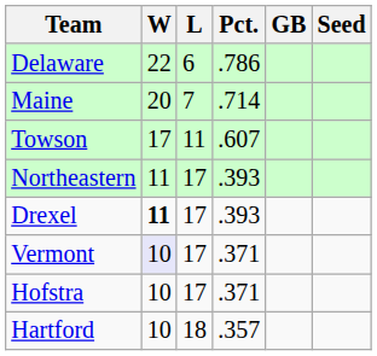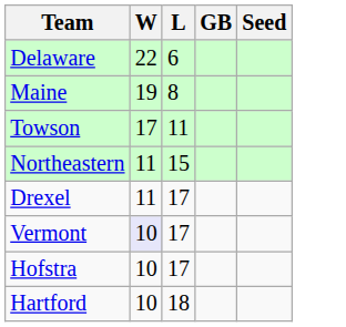 <table class=wikitable>
 <tr>
 <th>Team</th>
 <th>W</th>
 <th>L</th>
-<th>Pct.</th>
 <th>GB</th>
 <th>Seed</th>
 </tr>
 <tr bgcolor=#ccffcc>
 <td><a href='#'>Delaware</a></td>
 <td>22</td>
 <td>6</td>
-<td>.786</td>
 <td></td>
 <td></td>
 </tr>
 <tr bgcolor=#ccffcc>
 <td><a href='#'>Maine</a></td>
-<td>20</td>
-<td>7</td>
-<td>.714</td>
+<td>19</td>
+<td>8</td>
 <td></td>
 <td></td>
 </tr>
 <tr bgcolor=#ccffcc>
 <td><a href='#'>Towson</a></td>
 <td>17</td>
 <td>11</td>
-<td>.607</td>
 <td></td>
 <td></td>
 </tr>
 <tr bgcolor=#ccffcc>
 <td><a href='#'>Northeastern</a></td>
 <td>11</td>
-<td>17</td>
-<td>.393</td>
+<td>15</td>
 <td></td>
 <td></td>
 </tr>
 <tr>
 <td><a href='#'>Drexel</a></td>
-<td><strong>11</strong></td>
+<td>11</td>
 <td>17</td>
-<td>.393</td>
 <td></td>
 <td></td>
 </tr>
 <tr>
 <td><a href='#'>Vermont</a></td>
 <td style="background: lavender;">10</td>
 <td>17</td>
-<td>.371</td>
 <td></td>
 <td></td>
 </tr>
 <tr>
 <td><a href='#'>Hofstra</a></td>
 <td>10</td>
 <td>17</td>
-<td>.371</td>
 <td></td>
 <td></td>
 </tr>
 <tr>
 <td><a href='#'>Hartford</a></td>
 <td>10</td>
 <td>18</td>
-<td>.357</td>
 <td></td>
 <td></td>
 </tr>
 </table>
